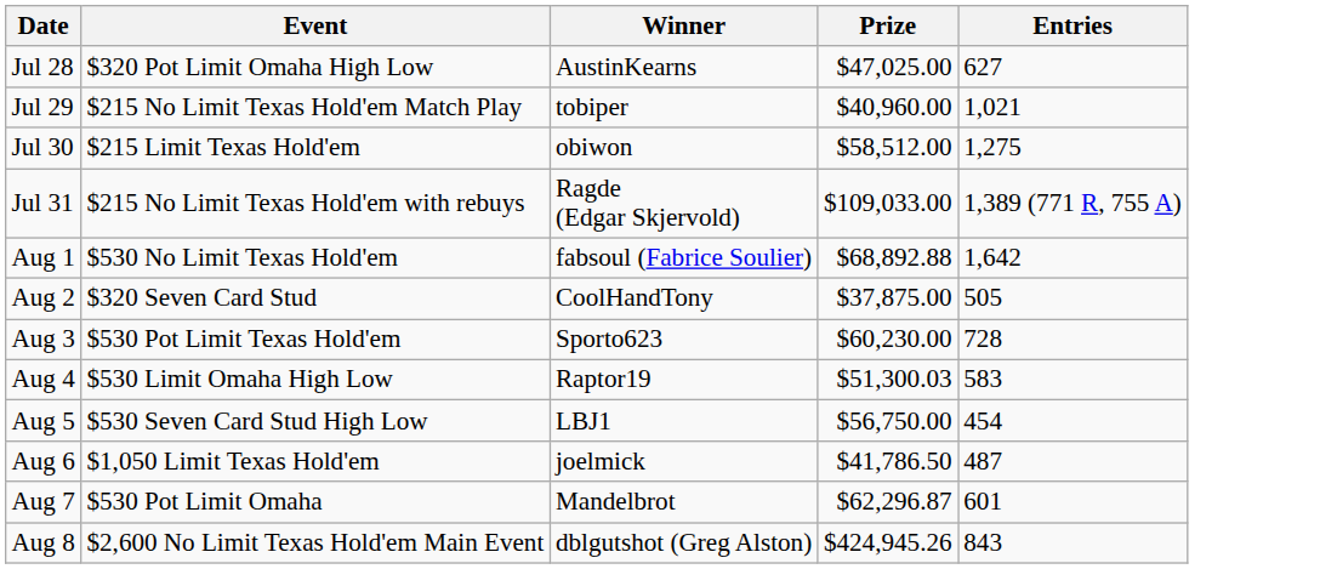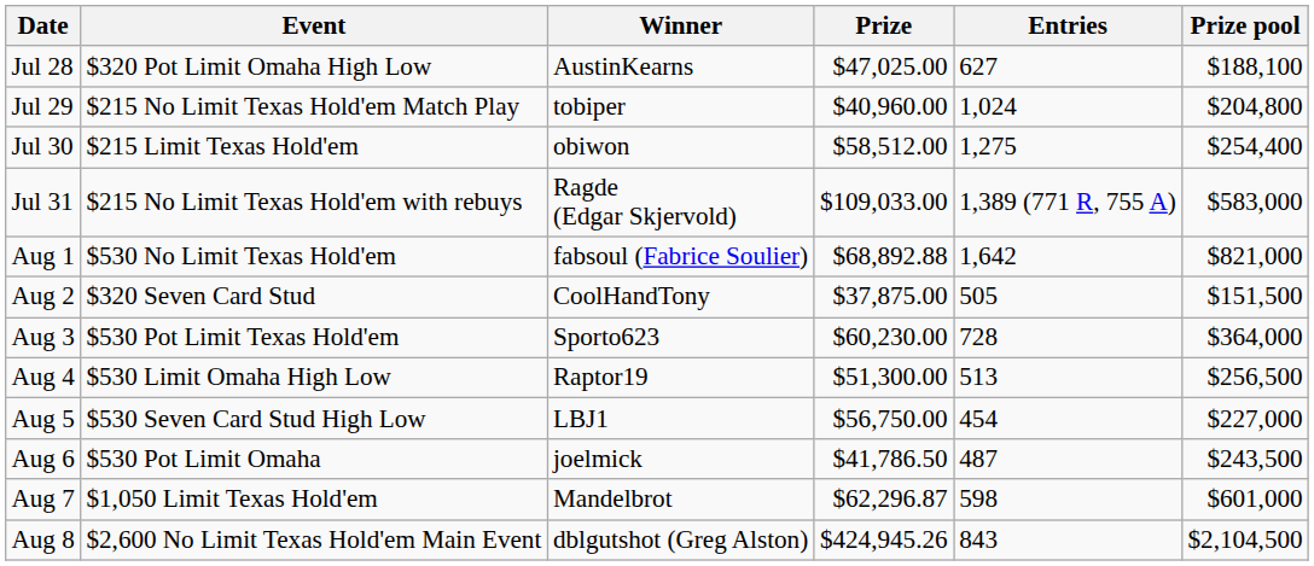 <table class="wikitable">
 <tr>
 <th>Date</th>
 <th>Event</th>
 <th>Winner</th>
 <th>Prize</th>
 <th>Entries</th>
+<th>Prize pool</th>
 </tr>
 <tr>
 <td>Jul 28</td>
 <td>$320 Pot Limit Omaha High Low</td>
 <td> AustinKearns</td>
 <td style="text-align:right">$47,025.00</td>
 <td>627</td>
+<td style="text-align:right">$188,100</td>
 </tr>
 <tr>
 <td>Jul 29</td>
 <td>$215 No Limit Texas Hold'em Match Play</td>
 <td> tobiper</td>
 <td style="text-align:right">$40,960.00</td>
-<td>1,021</td>
+<td>1,024</td>
+<td style="text-align:right">$204,800</td>
 </tr>
 <tr>
 <td>Jul 30</td>
 <td>$215 Limit Texas Hold'em</td>
 <td> obiwon</td>
 <td style="text-align:right">$58,512.00</td>
 <td>1,275</td>
+<td style="text-align:right">$254,400</td>
 </tr>
 <tr>
 <td>Jul 31</td>
 <td>$215 No Limit Texas Hold'em with rebuys</td>
 <td> Ragde<br>(Edgar Skjervold)</td>
 <td style="text-align:right">$109,033.00</td>
 <td>1,389 (771 <a href='#'>R</a>, 755 <a href='#'>A</a>)</td>
+<td style="text-align:right">$583,000</td>
 </tr>
 <tr>
 <td>Aug 1</td>
 <td>$530 No Limit Texas Hold'em</td>
 <td> fabsoul (<a href='#'>Fabrice Soulier</a>)</td>
 <td style="text-align:right">$68,892.88</td>
 <td>1,642</td>
+<td style="text-align:right">$821,000</td>
 </tr>
 <tr>
 <td>Aug 2</td>
 <td>$320 Seven Card Stud</td>
 <td> CoolHandTony</td>
 <td style="text-align:right">$37,875.00</td>
 <td>505</td>
+<td style="text-align:right">$151,500</td>
 </tr>
 <tr>
 <td>Aug 3</td>
 <td>$530 Pot Limit Texas Hold'em</td>
 <td> Sporto623</td>
 <td style="text-align:right">$60,230.00</td>
 <td>728</td>
+<td style="text-align:right">$364,000</td>
 </tr>
 <tr>
 <td>Aug 4</td>
 <td>$530 Limit Omaha High Low</td>
 <td> Raptor19</td>
-<td style="text-align:right">$51,300.03</td>
-<td>583</td>
+<td style="text-align:right">$51,300.00</td>
+<td>513</td>
+<td style="text-align:right">$256,500</td>
 </tr>
 <tr>
 <td>Aug 5</td>
 <td>$530 Seven Card Stud High Low</td>
 <td> LBJ1</td>
 <td style="text-align:right">$56,750.00</td>
 <td>454</td>
+<td style="text-align:right">$227,000</td>
 </tr>
 <tr>
 <td>Aug 6</td>
-<td>$1,050 Limit Texas Hold'em</td>
+<td>$530 Pot Limit Omaha</td>
 <td> joelmick</td>
 <td style="text-align:right">$41,786.50</td>
 <td>487</td>
+<td style="text-align:right">$243,500</td>
 </tr>
 <tr>
 <td>Aug 7</td>
-<td>$530 Pot Limit Omaha</td>
+<td>$1,050 Limit Texas Hold'em</td>
 <td> Mandelbrot</td>
 <td style="text-align:right">$62,296.87</td>
-<td>601</td>
+<td>598</td>
+<td style="text-align:right">$601,000</td>
 </tr>
 <tr>
 <td>Aug 8</td>
 <td>$2,600 No Limit Texas Hold'em Main Event</td>
 <td> dblgutshot (Greg Alston)</td>
 <td style="text-align:right">$424,945.26</td>
 <td>843</td>
+<td style="text-align:right">$2,104,500</td>
 </tr>
 </table>
